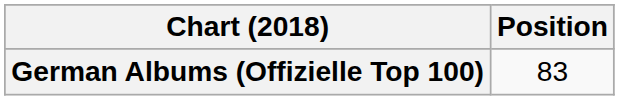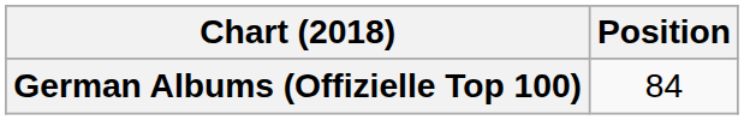 <table class="wikitable plainrowheaders" style="text-align:center">
 <tr>
 <th scope="col">Chart (2018)</th>
 <th scope="col">Position</th>
 </tr>
 <tr>
 <th scope="row">German Albums (Offizielle Top 100)</th>
-<td>83</td>
+<td>84</td>
 </tr>
 </table>
